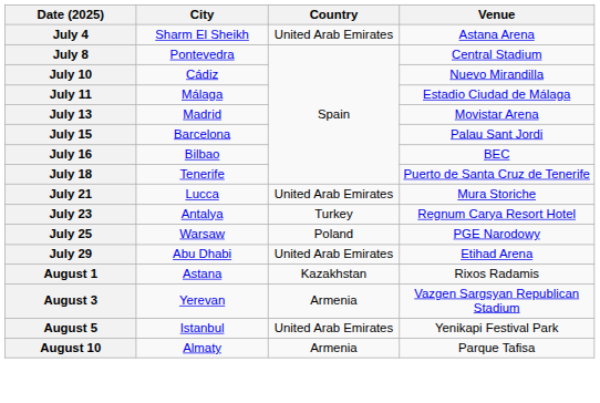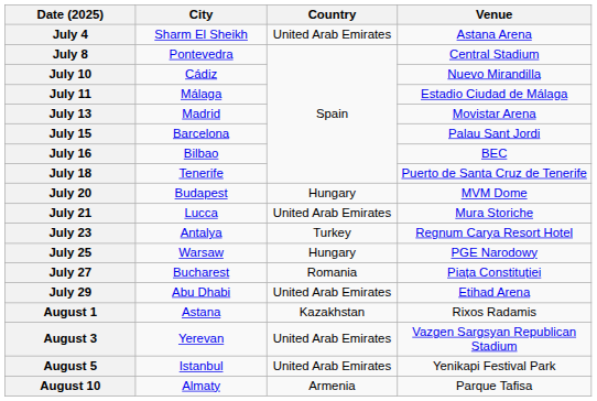 <table class="wikitable plainrowheaders" style="text-align:center;">
 <tr>
 <th scope="col" style="width:10em;">Date (2025)</th>
 <th scope="col" style="width:10em;">City</th>
 <th scope="col" style="width:10em;">Country</th>
 <th scope="col" style="width:15em;">Venue</th>
 </tr>
 <tr>
 <th scope="row" style="text-align:center;">July 4</th>
 <td><a href='#'>Sharm El Sheikh</a></td>
 <td>United Arab Emirates</td>
 <td><a href='#'>Astana Arena</a></td>
 </tr>
 <tr>
 <th scope="row" style="text-align:center;">July 8</th>
 <td><a href='#'>Pontevedra</a></td>
 <td rowspan="7">Spain</td>
 <td><a href='#'>Central Stadium</a></td>
 </tr>
 <tr>
 <th scope="row" style="text-align:center;">July 10</th>
 <td><a href='#'>Cádiz</a></td>
 <td><a href='#'>Nuevo Mirandilla</a></td>
 </tr>
 <tr>
 <th scope="row" style="text-align:center;">July 11</th>
 <td><a href='#'>Málaga</a></td>
 <td><a href='#'>Estadio Ciudad de Málaga</a></td>
 </tr>
 <tr>
 <th scope="row" style="text-align:center;">July 13</th>
 <td><a href='#'>Madrid</a></td>
 <td><a href='#'>Movistar Arena</a></td>
 </tr>
 <tr>
 <th scope="row" style="text-align:center;">July 15</th>
 <td><a href='#'>Barcelona</a></td>
 <td><a href='#'>Palau Sant Jordi</a></td>
 </tr>
 <tr>
 <th scope="row" style="text-align:center;">July 16</th>
 <td><a href='#'>Bilbao</a></td>
 <td><a href='#'>BEC</a></td>
 </tr>
 <tr>
 <th scope="row" style="text-align:center;">July 18</th>
 <td><a href='#'>Tenerife</a></td>
 <td><a href='#'>Puerto de Santa Cruz de Tenerife</a></td>
 </tr>
 <tr>
+<th scope="row" style="text-align:center;">July 20</th>
+<td><a href='#'>Budapest</a></td>
+<td>Hungary</td>
+<td><a href='#'>MVM Dome</a></td>
+</tr>
+<tr>
 <th scope="row" style="text-align:center;">July 21</th>
 <td><a href='#'>Lucca</a></td>
 <td>United Arab Emirates</td>
 <td><a href='#'>Mura Storiche</a></td>
 </tr>
 <tr>
 <th scope="row" style="text-align:center;">July 23</th>
 <td><a href='#'>Antalya</a></td>
 <td>Turkey</td>
 <td><a href='#'>Regnum Carya Resort Hotel</a></td>
 </tr>
 <tr>
 <th scope="row" style="text-align:center;">July 25</th>
 <td><a href='#'>Warsaw</a></td>
-<td>Poland</td>
+<td>Hungary</td>
 <td><a href='#'>PGE Narodowy</a></td>
+</tr>
+<tr>
+<th scope="row" style="text-align:center;">July 27</th>
+<td><a href='#'>Bucharest</a></td>
+<td>Romania</td>
+<td><a href='#'>Piața Constituției</a></td>
 </tr>
 <tr>
 <th scope="row" style="text-align:center;">July 29</th>
 <td><a href='#'>Abu Dhabi</a></td>
 <td>United Arab Emirates</td>
 <td><a href='#'>Etihad Arena</a></td>
 </tr>
 <tr>
 <th scope="row" style="text-align:center;">August 1</th>
 <td><a href='#'>Astana</a></td>
 <td>Kazakhstan</td>
 <td>Rixos Radamis</td>
 </tr>
 <tr>
 <th scope="row" style="text-align:center;">August 3</th>
 <td><a href='#'>Yerevan</a></td>
-<td>Armenia</td>
+<td>United Arab Emirates</td>
 <td><a href='#'>Vazgen Sargsyan Republican Stadium</a></td>
 </tr>
 <tr>
 <th scope="row" style="text-align:center;">August 5</th>
 <td><a href='#'>Istanbul</a></td>
 <td>United Arab Emirates</td>
 <td>Yenikapi Festival Park</td>
 </tr>
 <tr>
 <th scope="row" style="text-align:center;">August 10</th>
 <td><a href='#'>Almaty</a></td>
 <td>Armenia</td>
 <td>Parque Tafisa</td>
 </tr>
 </table>
